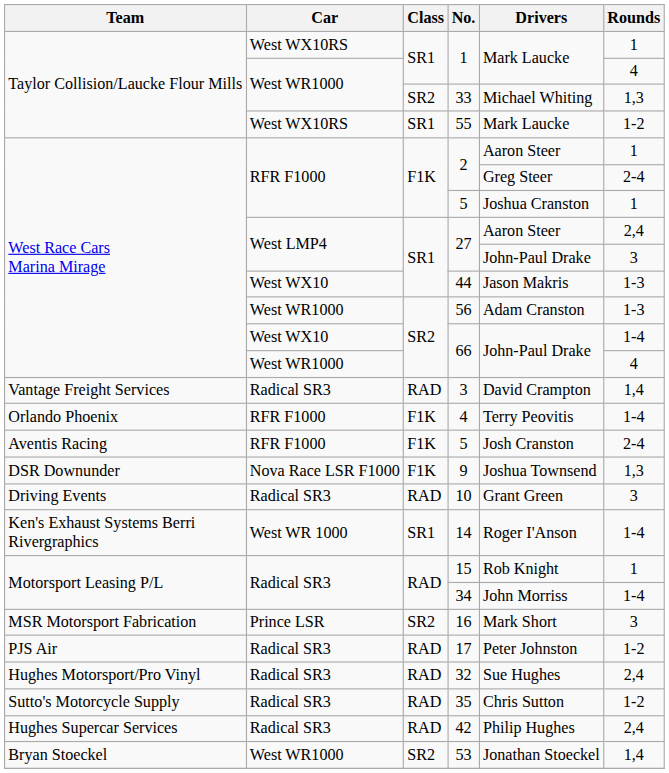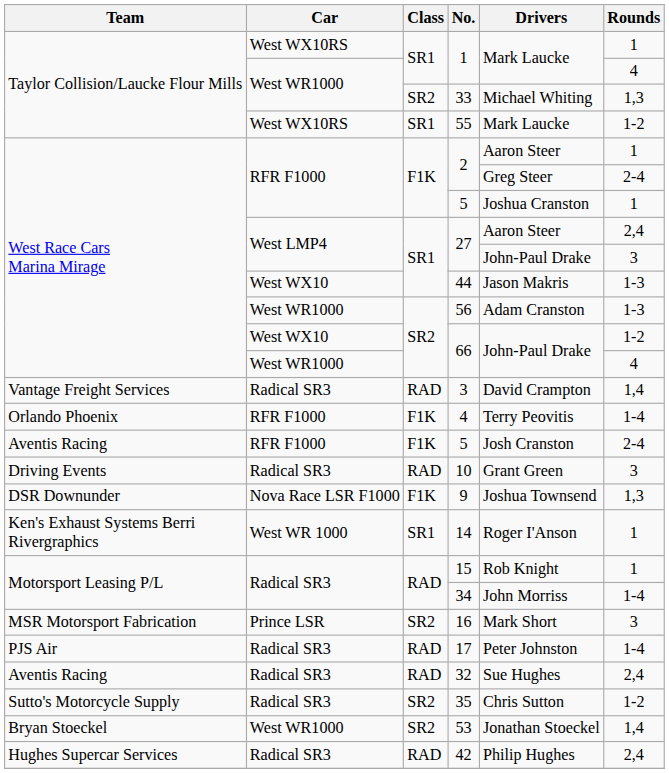 <table class="wikitable" style="font-size: 90%">
 <tr>
 <th>Team</th>
 <th>Car</th>
 <th>Class</th>
 <th>No.</th>
 <th>Drivers</th>
 <th>Rounds</th>
 </tr>
 <tr>
 <td rowspan=4>Taylor Collision/Laucke Flour Mills</td>
 <td>West WX10RS</td>
 <td rowspan=2>SR1</td>
 <td rowspan=2 align="center">1</td>
 <td rowspan=2> Mark Laucke</td>
 <td align="center">1</td>
 </tr>
 <tr>
 <td rowspan=2>West WR1000</td>
 <td align="center">4</td>
 </tr>
 <tr>
 <td>SR2</td>
 <td align="center">33</td>
 <td> Michael Whiting</td>
 <td align="center">1,3</td>
 </tr>
 <tr>
 <td>West WX10RS</td>
 <td>SR1</td>
 <td align="center">55</td>
 <td> Mark Laucke</td>
 <td align="center">1-2</td>
 </tr>
 <tr>
 <td rowspan=9><a href='#'>West Race Cars</a><br><a href='#'>Marina Mirage</a></td>
 <td rowspan=3>RFR F1000</td>
 <td rowspan=3>F1K</td>
 <td rowspan=2 align="center">2</td>
 <td> Aaron Steer</td>
 <td align="center">1</td>
 </tr>
 <tr>
 <td> Greg Steer</td>
 <td align="center">2-4</td>
 </tr>
 <tr>
 <td align="center">5</td>
 <td> Joshua Cranston</td>
 <td align="center">1</td>
 </tr>
 <tr>
 <td rowspan=2>West LMP4</td>
 <td rowspan=3>SR1</td>
 <td rowspan=2 align="center">27</td>
 <td> Aaron Steer</td>
 <td align="center">2,4</td>
 </tr>
 <tr>
 <td> John-Paul Drake</td>
 <td align="center">3</td>
 </tr>
 <tr>
 <td>West WX10</td>
 <td align="center">44</td>
 <td> Jason Makris</td>
 <td align="center">1-3</td>
 </tr>
 <tr>
 <td>West WR1000</td>
 <td rowspan=3>SR2</td>
 <td align="center">56</td>
 <td> Adam Cranston</td>
 <td align="center">1-3</td>
 </tr>
 <tr>
 <td>West WX10</td>
 <td rowspan=2 align="center">66</td>
 <td rowspan=2> John-Paul Drake</td>
-<td align="center">1-4</td>
+<td align="center">1-2</td>
 </tr>
 <tr>
 <td>West WR1000</td>
 <td align="center">4</td>
 </tr>
 <tr>
 <td>Vantage Freight Services</td>
 <td>Radical SR3</td>
 <td>RAD</td>
 <td align="center">3</td>
 <td> David Crampton</td>
 <td align="center">1,4</td>
 </tr>
 <tr>
 <td>Orlando Phoenix</td>
 <td>RFR F1000</td>
 <td>F1K</td>
 <td align="center">4</td>
 <td> Terry Peovitis</td>
 <td align="center">1-4</td>
 </tr>
 <tr>
 <td>Aventis Racing</td>
 <td>RFR F1000</td>
 <td>F1K</td>
 <td align="center">5</td>
 <td> Josh Cranston</td>
 <td align="center">2-4</td>
 </tr>
 <tr>
+<td>Driving Events</td>
+<td>Radical SR3</td>
+<td>RAD</td>
+<td align="center">10</td>
+<td> Grant Green</td>
+<td align="center">3</td>
+</tr>
+<tr>
 <td>DSR Downunder</td>
 <td>Nova Race LSR F1000</td>
 <td>F1K</td>
 <td align="center">9</td>
 <td> Joshua Townsend</td>
 <td align="center">1,3</td>
 </tr>
 <tr>
-<td>Driving Events</td>
-<td>Radical SR3</td>
-<td>RAD</td>
-<td align="center">10</td>
-<td> Grant Green</td>
-<td align="center">3</td>
-</tr>
-<tr>
 <td>Ken's Exhaust Systems Berri<br>Rivergraphics</td>
 <td>West WR 1000</td>
 <td>SR1</td>
 <td align="center">14</td>
 <td> Roger I'Anson</td>
-<td align="center">1-4</td>
+<td align="center">1</td>
 </tr>
 <tr>
 <td rowspan=2>Motorsport Leasing P/L</td>
 <td rowspan=2>Radical SR3</td>
 <td rowspan=2>RAD</td>
 <td align="center">15</td>
 <td> Rob Knight</td>
 <td align="center">1</td>
 </tr>
 <tr>
 <td align="center">34</td>
 <td> John Morriss</td>
 <td align="center">1-4</td>
 </tr>
 <tr>
 <td>MSR Motorsport Fabrication</td>
 <td>Prince LSR</td>
 <td>SR2</td>
 <td align="center">16</td>
 <td> Mark Short</td>
 <td align="center">3</td>
 </tr>
 <tr>
 <td>PJS Air</td>
 <td>Radical SR3</td>
 <td>RAD</td>
 <td align="center">17</td>
 <td> Peter Johnston</td>
-<td align="center">1-2</td>
+<td align="center">1-4</td>
 </tr>
 <tr>
-<td>Hughes Motorsport/Pro Vinyl</td>
+<td>Aventis Racing</td>
 <td>Radical SR3</td>
 <td>RAD</td>
 <td align="center">32</td>
 <td> Sue Hughes</td>
 <td align="center">2,4</td>
 </tr>
 <tr>
 <td>Sutto's Motorcycle Supply</td>
 <td>Radical SR3</td>
-<td>RAD</td>
+<td>SR2</td>
 <td align="center">35</td>
 <td> Chris Sutton</td>
 <td align="center">1-2</td>
+</tr>
+<tr>
+<td>Bryan Stoeckel</td>
+<td>West WR1000</td>
+<td>SR2</td>
+<td align="center">53</td>
+<td> Jonathan Stoeckel</td>
+<td align="center">1,4</td>
 </tr>
 <tr>
 <td>Hughes Supercar Services</td>
 <td>Radical SR3</td>
 <td>RAD</td>
 <td align="center">42</td>
 <td> Philip Hughes</td>
 <td align="center">2,4</td>
 </tr>
 <tr>
-<td>Bryan Stoeckel</td>
-<td>West WR1000</td>
-<td>SR2</td>
-<td align="center">53</td>
-<td> Jonathan Stoeckel</td>
-<td align="center">1,4</td>
-</tr>
-<tr>
 </tr>
 </table>
